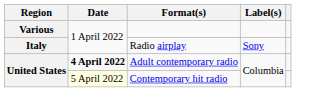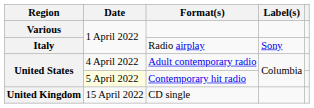 <table class="wikitable plainrowheaders">
 <tr>
 <th scope="col">Region</th>
 <th scope="col">Date</th>
 <th scope="col">Format(s)</th>
 <th scope="col">Label(s)</th>
 <th scope="col"></th>
 </tr>
 <tr>
 <th scope="row">Various</th>
 <td rowspan="2">1 April 2022</td>
 <td></td>
 <td></td>
 <td style="text-align:center;"></td>
 </tr>
 <tr>
 <th scope="row">Italy</th>
 <td>Radio <a href='#'>airplay</a></td>
 <td><a href='#'>Sony</a></td>
 <td style="text-align:center;"></td>
 </tr>
 <tr>
 <th scope="row" rowspan="2">United States</th>
-<td><strong>4 April 2022</strong></td>
+<td>4 April 2022</td>
 <td><a href='#'>Adult contemporary radio</a></td>
 <td rowspan="2">Columbia</td>
 <td style="text-align:center;"></td>
 </tr>
 <tr>
 <td style="background: lightyellow;">5 April 2022</td>
 <td><a href='#'>Contemporary hit radio</a></td>
 <td style="text-align:center;"></td>
 </tr>
+<tr>
+<th scope="row">United Kingdom</th>
+<td>15 April 2022</td>
+<td>CD single</td>
+<td></td>
+<td style="text-align:center;"></td>
+</tr>
 </table>
